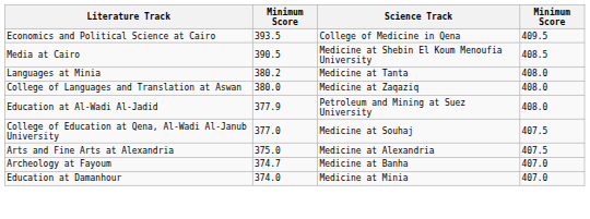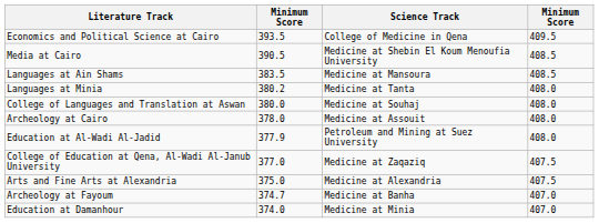 <table class="wikitable">
 <tr>
 <th>Literature Track</th>
 <th>Minimum Score</th>
 <th>Science Track</th>
 <th>Minimum Score</th>
 </tr>
 <tr>
 <td>Economics and Political Science at Cairo</td>
 <td>393.5</td>
 <td>College of Medicine in Qena</td>
 <td>409.5</td>
 </tr>
 <tr>
 <td>Media at Cairo</td>
 <td>390.5</td>
 <td>Medicine at Shebin El Koum Menoufia University</td>
 <td>408.5</td>
 </tr>
 <tr>
+<td>Languages at Ain Shams</td>
+<td>383.5</td>
+<td>Medicine at Mansoura</td>
+<td>408.5</td>
+</tr>
+<tr>
 <td>Languages at Minia</td>
 <td>380.2</td>
 <td>Medicine at Tanta</td>
 <td>408.0</td>
 </tr>
 <tr>
 <td>College of Languages and Translation at Aswan</td>
 <td>380.0</td>
-<td>Medicine at Zaqaziq</td>
+<td>Medicine at Souhaj</td>
+<td>408.0</td>
+</tr>
+<tr>
+<td>Archeology at Cairo</td>
+<td>378.0</td>
+<td>Medicine at Assouit</td>
 <td>408.0</td>
 </tr>
 <tr>
 <td>Education at Al-Wadi Al-Jadid</td>
 <td>377.9</td>
 <td>Petroleum and Mining at Suez University</td>
 <td>408.0</td>
 </tr>
 <tr>
 <td>College of Education at Qena, Al-Wadi Al-Janub University</td>
 <td>377.0</td>
-<td>Medicine at Souhaj</td>
+<td>Medicine at Zaqaziq</td>
 <td>407.5</td>
 </tr>
 <tr>
 <td>Arts and Fine Arts at Alexandria</td>
 <td>375.0</td>
 <td>Medicine at Alexandria</td>
 <td>407.5</td>
 </tr>
 <tr>
 <td>Archeology at Fayoum</td>
 <td>374.7</td>
 <td>Medicine at Banha</td>
 <td>407.0</td>
 </tr>
 <tr>
 <td>Education at Damanhour</td>
 <td>374.0</td>
 <td>Medicine at Minia</td>
 <td>407.0</td>
 </tr>
 </table>
